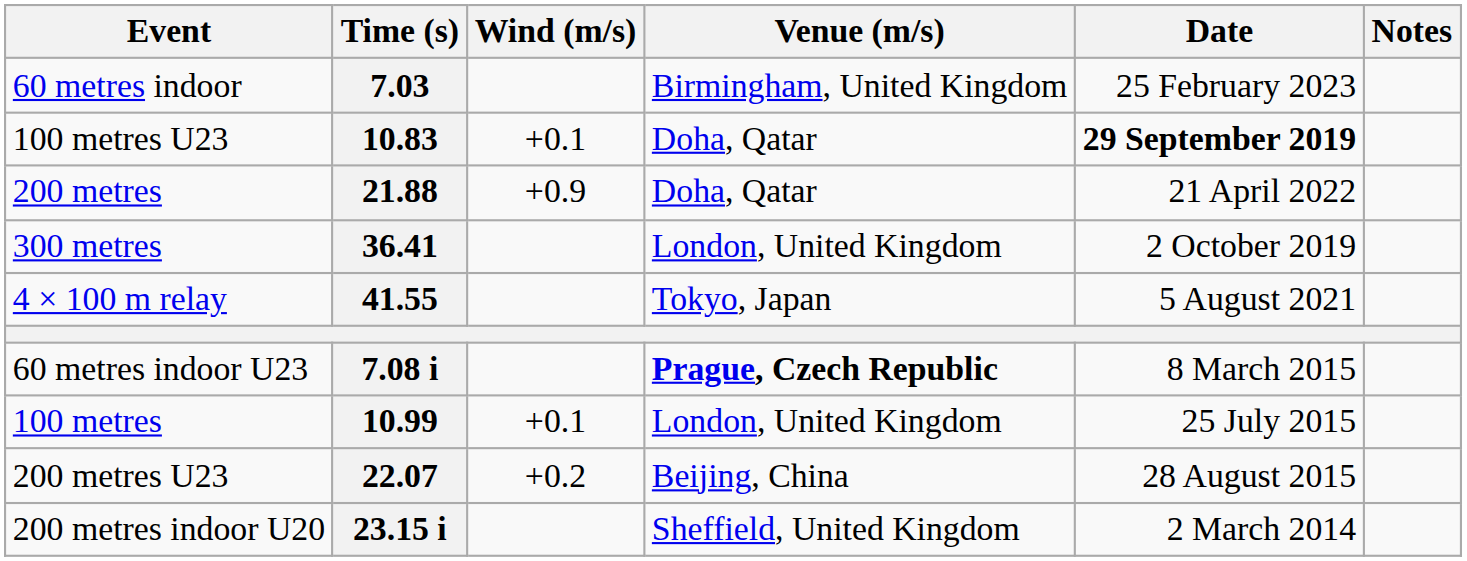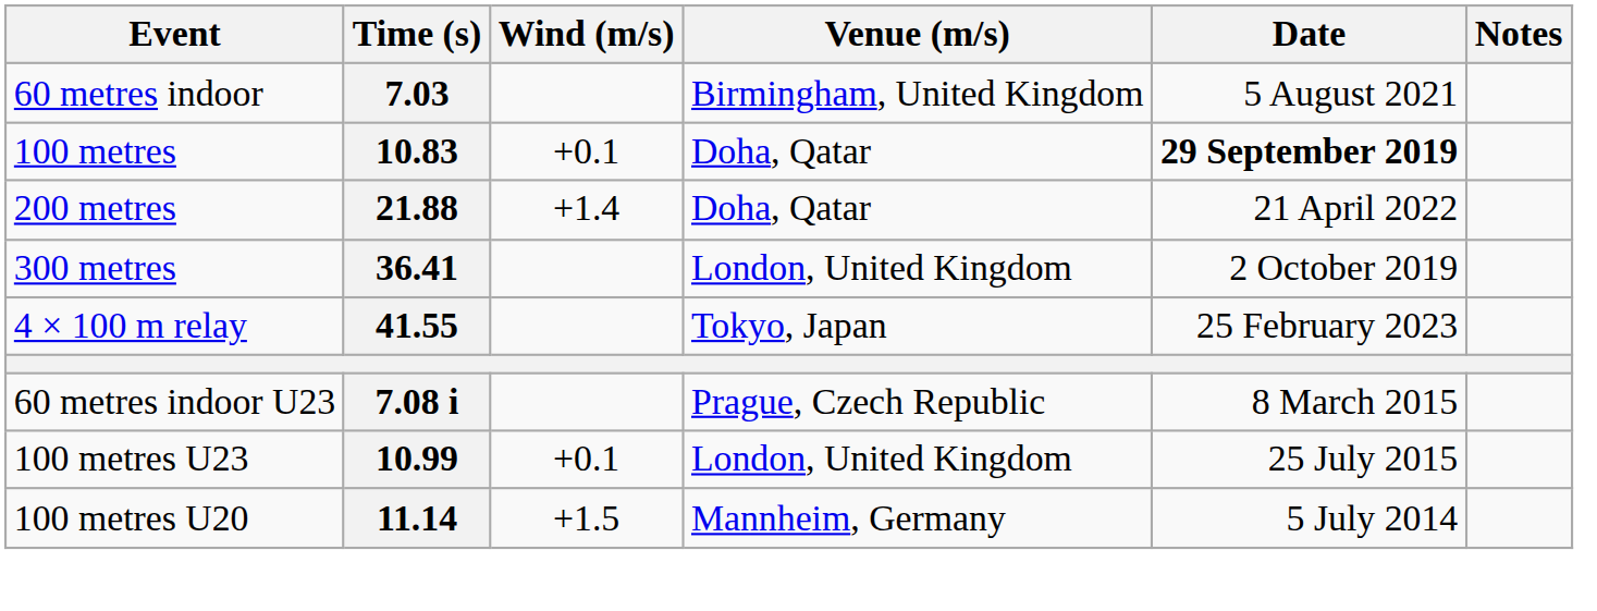 <table class="wikitable plainrowheaders">
 <tr>
 <th scope=col>Event</th>
 <th scope=col>Time (s)</th>
 <th scope=col>Wind (m/s)</th>
 <th scope=col>Venue (m/s)</th>
 <th scope=col>Date</th>
 <th scope=col>Notes</th>
 </tr>
 <tr>
 <td><a href='#'>60 metres</a> indoor</td>
 <th scope="row" style="text-align:center;">7.03 </th>
 <td></td>
 <td><a href='#'>Birmingham</a>, United Kingdom</td>
-<td align=right>25 February 2023</td>
+<td align=right>5 August 2021</td>
 <td><strong></strong></td>
 </tr>
 <tr>
-<td>100 metres U23</td>
+<td><a href='#'>100 metres</a></td>
 <th scope=row style="text-align:center;">10.83</th>
 <td align=center>+0.1</td>
 <td><a href='#'>Doha</a>, Qatar</td>
 <td align=right><strong>29 September 2019</strong></td>
 <td><strong></strong></td>
 </tr>
 <tr>
 <td><a href='#'>200 metres</a></td>
 <th scope="row" style="text-align:center;">21.88</th>
-<td align=center>+0.9</td>
+<td align=center>+1.4</td>
 <td><a href='#'>Doha</a>, Qatar</td>
 <td align=right>21 April 2022</td>
 <td><strong></strong></td>
 </tr>
 <tr>
 <td><a href='#'>300 metres</a></td>
 <th scope=row style="text-align:center;">36.41</th>
 <td></td>
 <td><a href='#'>London</a>, United Kingdom</td>
 <td align=right>2 October 2019</td>
 <td></td>
 </tr>
 <tr>
 <td><a href='#'>4 × 100 m relay</a></td>
 <th scope="row" style="text-align:center;">41.55</th>
 <td></td>
 <td><a href='#'>Tokyo</a>, Japan</td>
-<td align=right>5 August 2021</td>
+<td align=right>25 February 2023</td>
 <td><strong></strong></td>
 </tr>
 <tr>
 <th colspan=6></th>
 </tr>
 <tr>
 <td>60 metres indoor U23</td>
 <th scope=row style="text-align:center;">7.08 i</th>
 <td></td>
-<td><strong><a href='#'>Prague</a>, Czech Republic</strong></td>
+<td><a href='#'>Prague</a>, Czech Republic</td>
 <td align=right>8 March 2015</td>
 <td></td>
 </tr>
 <tr>
-<td><a href='#'>100 metres</a></td>
+<td>100 metres U23</td>
 <th scope=row style="text-align:center;">10.99</th>
 <td align=center>+0.1</td>
 <td><a href='#'>London</a>, United Kingdom</td>
 <td align=right>25 July 2015</td>
 <td></td>
 </tr>
 <tr>
-<td>200 metres U23</td>
-<th scope=row style="text-align:center;">22.07</th>
-<td align=center>+0.2</td>
-<td><a href='#'>Beijing</a>, China</td>
-<td align=right>28 August 2015</td>
+<td>100 metres U20</td>
+<th scope=row style="text-align:center;">11.14</th>
+<td align=center>+1.5</td>
+<td><a href='#'>Mannheim</a>, Germany</td>
+<td align=right>5 July 2014</td>
 <td></td>
 </tr>
-<tr>
-<td>200 metres indoor U20</td>
-<th scope=row style="text-align:center;">23.15 i</th>
-<td></td>
-<td><a href='#'>Sheffield</a>, United Kingdom</td>
-<td align=right>2 March 2014</td>
-<td><strong></strong></td>
-</tr>
 </table>
